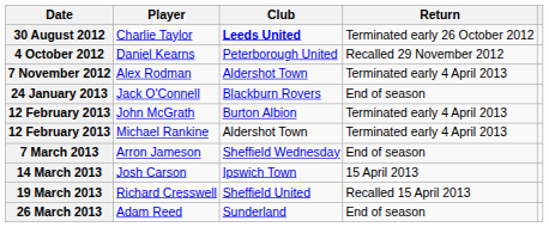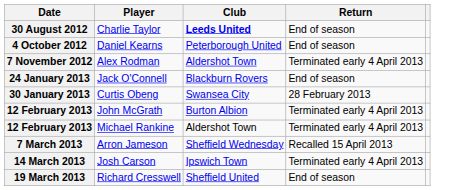 <table class="wikitable plainrowheaders">
 <tr>
 <th scope=col>Date</th>
 <th scope=col>Player</th>
 <th scope=col>Club</th>
 <th scope=col>Return</th>
 <th scope=col class=unsortable></th>
 </tr>
 <tr>
 <th scope=row>30 August 2012</th>
 <td><a href='#'>Charlie Taylor</a></td>
 <td><strong><a href='#'>Leeds United</a></strong></td>
-<td>Terminated early 26 October 2012</td>
+<td>End of season</td>
 <td style="text-align:center;"></td>
 </tr>
 <tr>
 <th scope=row>4 October 2012</th>
 <td><a href='#'>Daniel Kearns</a></td>
 <td><a href='#'>Peterborough United</a></td>
-<td>Recalled 29 November 2012</td>
+<td>End of season</td>
 <td style="text-align:center;"></td>
 </tr>
 <tr>
 <th scope=row>7 November 2012</th>
 <td><a href='#'>Alex Rodman</a></td>
 <td><a href='#'>Aldershot Town</a></td>
 <td>Terminated early 4 April 2013</td>
 <td style="text-align:center;"></td>
 </tr>
 <tr>
 <th scope=row>24 January 2013</th>
 <td><a href='#'>Jack O'Connell</a></td>
 <td><a href='#'>Blackburn Rovers</a></td>
 <td>End of season</td>
+<td style="text-align:center;"></td>
+</tr>
+<tr>
+<th scope=row>30 January 2013</th>
+<td><a href='#'>Curtis Obeng</a></td>
+<td><a href='#'>Swansea City</a></td>
+<td>28 February 2013</td>
 <td style="text-align:center;"></td>
 </tr>
 <tr>
 <th scope=row>12 February 2013</th>
 <td><a href='#'>John McGrath</a></td>
 <td><a href='#'>Burton Albion</a></td>
 <td>Terminated early 4 April 2013</td>
 <td style="text-align:center;"></td>
 </tr>
 <tr>
 <th scope=row>12 February 2013</th>
 <td><a href='#'>Michael Rankine</a></td>
 <td>Aldershot Town</td>
 <td>Terminated early 4 April 2013</td>
 <td style="text-align:center;"></td>
 </tr>
 <tr>
 <th scope=row>7 March 2013</th>
 <td><a href='#'>Arron Jameson</a></td>
 <td><a href='#'>Sheffield Wednesday</a></td>
-<td>End of season</td>
+<td>Recalled 15 April 2013</td>
 <td style="text-align:center;"></td>
 </tr>
 <tr>
 <th scope=row>14 March 2013</th>
 <td><a href='#'>Josh Carson</a></td>
 <td><a href='#'>Ipswich Town</a></td>
-<td>15 April 2013</td>
+<td>Terminated early 4 April 2013</td>
 <td style="text-align:center;"></td>
 </tr>
 <tr>
 <th scope=row>19 March 2013</th>
 <td><a href='#'>Richard Cresswell</a></td>
 <td><a href='#'>Sheffield United</a></td>
-<td>Recalled 15 April 2013</td>
-<td style="text-align:center;"></td>
-</tr>
-<tr>
-<th scope=row>26 March 2013</th>
-<td><a href='#'>Adam Reed</a></td>
-<td><a href='#'>Sunderland</a></td>
 <td>End of season</td>
 <td style="text-align:center;"></td>
 </tr>
 </table>
